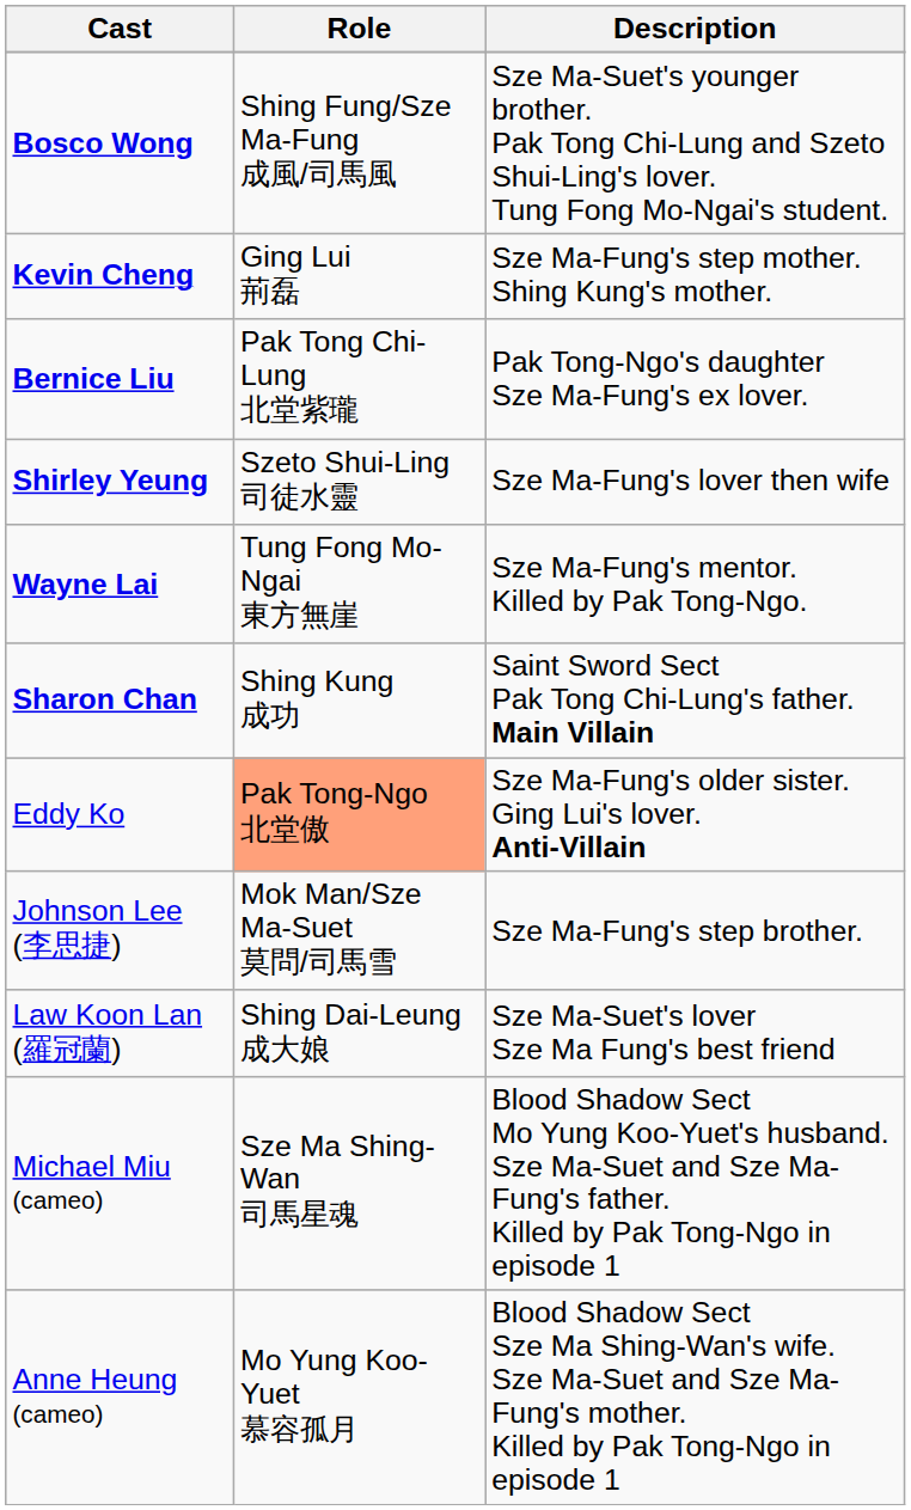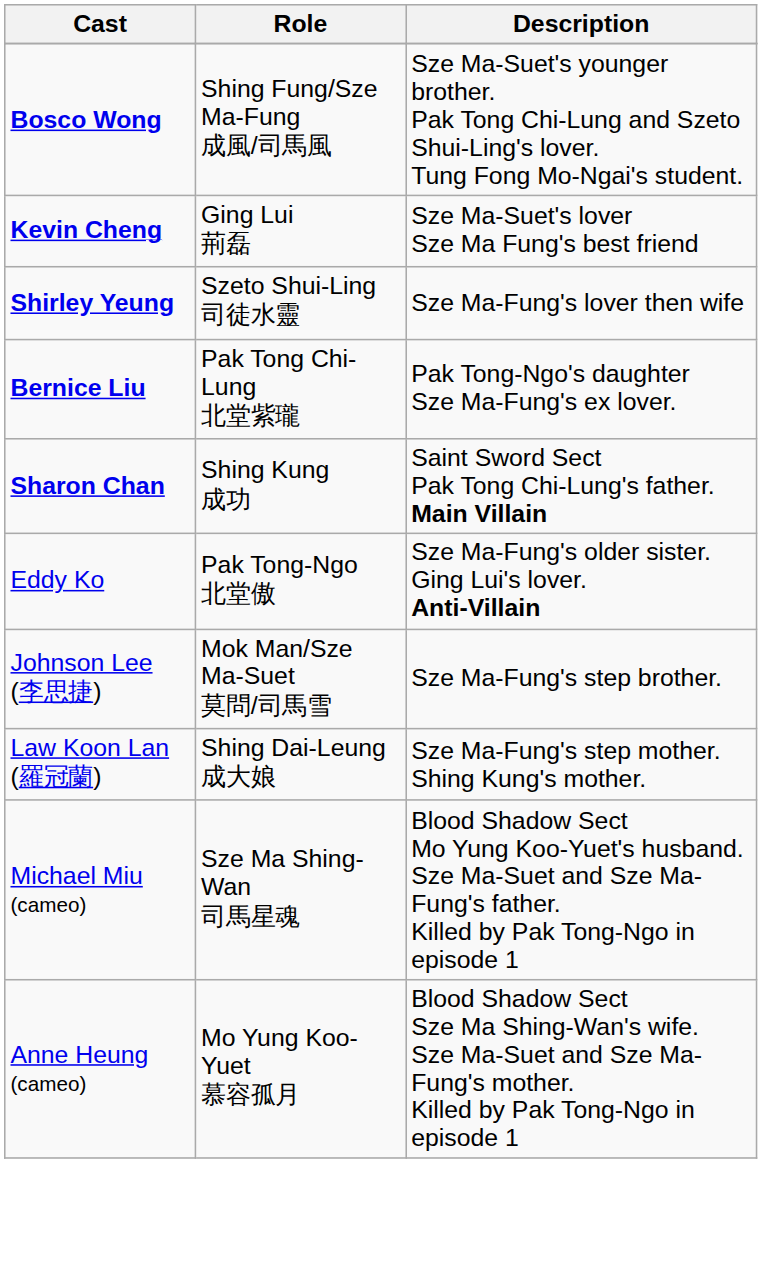 <table class="wikitable" width="55%">
 <tr>
 <th>Cast</th>
 <th>Role</th>
 <th>Description</th>
 </tr>
 <tr>
 </tr>
 <tr>
 <td><strong><a href='#'>Bosco Wong</a></strong></td>
 <td>Shing Fung/Sze Ma-Fung <br> 成風/司馬風</td>
 <td>Sze Ma-Suet's younger brother. <br> Pak Tong Chi-Lung and Szeto Shui-Ling's lover. <br> Tung Fong Mo-Ngai's student.</td>
 </tr>
 <tr>
 <td><strong><a href='#'>Kevin Cheng</a></strong></td>
 <td>Ging Lui <br> 荊磊</td>
-<td>Sze Ma-Fung's step mother. <br> Shing Kung's mother.</td>
-</tr>
-<tr>
-<td><strong><a href='#'>Bernice Liu</a></strong></td>
-<td>Pak Tong Chi-Lung <br> 北堂紫瓏</td>
-<td>Pak Tong-Ngo's daughter <br> Sze Ma-Fung's ex lover.</td>
+<td>Sze Ma-Suet's lover <br> Sze Ma Fung's best friend</td>
 </tr>
 <tr>
 <td><strong><a href='#'>Shirley Yeung</a></strong></td>
 <td>Szeto Shui-Ling <br> 司徒水靈</td>
 <td>Sze Ma-Fung's lover then wife</td>
 </tr>
 <tr>
-<td><strong><a href='#'>Wayne Lai</a></strong></td>
-<td>Tung Fong Mo-Ngai <br> 東方無崖</td>
-<td>Sze Ma-Fung's mentor.  <br> Killed by Pak Tong-Ngo.</td>
+<td><strong><a href='#'>Bernice Liu</a></strong></td>
+<td>Pak Tong Chi-Lung <br> 北堂紫瓏</td>
+<td>Pak Tong-Ngo's daughter <br> Sze Ma-Fung's ex lover.</td>
 </tr>
 <tr>
 <td><strong><a href='#'>Sharon Chan</a></strong></td>
 <td>Shing Kung <br> 成功</td>
 <td>Saint Sword Sect <br> Pak Tong Chi-Lung's father. <br> <strong>Main Villain</strong></td>
 </tr>
 <tr>
 <td><a href='#'>Eddy Ko</a></td>
-<td style="background: lightsalmon;">Pak Tong-Ngo <br> 北堂傲</td>
+<td>Pak Tong-Ngo <br> 北堂傲</td>
 <td>Sze Ma-Fung's older sister. <br> Ging Lui's lover. <br><strong>Anti-Villain</strong></td>
 </tr>
 <tr>
 <td><a href='#'>Johnson Lee</a> (<a href='#'>李思捷</a>)</td>
 <td>Mok Man/Sze Ma-Suet <br> 莫問/司馬雪</td>
 <td>Sze Ma-Fung's step brother.</td>
 </tr>
 <tr>
 <td><a href='#'>Law Koon Lan</a> (<a href='#'>羅冠蘭</a>)</td>
 <td>Shing Dai-Leung<br> 成大娘</td>
-<td>Sze Ma-Suet's lover <br> Sze Ma Fung's best friend</td>
+<td>Sze Ma-Fung's step mother. <br> Shing Kung's mother.</td>
 </tr>
 <tr>
 <td><a href='#'>Michael Miu</a> <small>(cameo)</small></td>
 <td>Sze Ma Shing-Wan <br> 司馬星魂</td>
 <td>Blood Shadow Sect <br> Mo Yung Koo-Yuet's husband. <br> Sze Ma-Suet and Sze Ma-Fung's father. <br> Killed by Pak Tong-Ngo in episode 1</td>
 </tr>
 <tr>
 <td><a href='#'>Anne Heung</a> <small>(cameo)</small></td>
 <td>Mo Yung Koo-Yuet <br> 慕容孤月</td>
 <td>Blood Shadow Sect <br> Sze Ma Shing-Wan's wife. <br> Sze Ma-Suet and Sze Ma-Fung's mother.<br> Killed by Pak Tong-Ngo in episode 1</td>
 </tr>
 </table>
